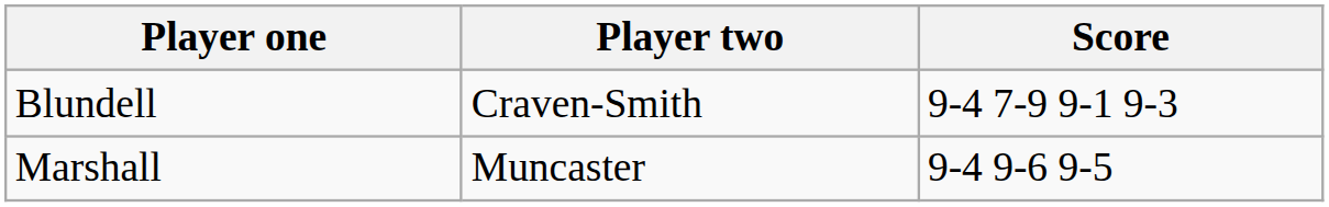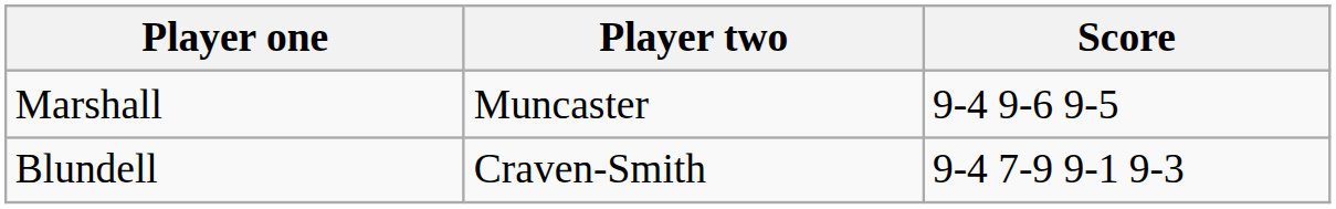 <table class="wikitable">
 <tr>
 <th width=170>Player one</th>
 <th width=170>Player two</th>
 <th width=150>Score</th>
 </tr>
 <tr>
+<td> Marshall</td>
+<td> Muncaster</td>
+<td>9-4 9-6 9-5</td>
+</tr>
+<tr>
 <td> Blundell</td>
 <td> Craven-Smith</td>
 <td>9-4 7-9 9-1 9-3</td>
 </tr>
-<tr>
-<td> Marshall</td>
-<td> Muncaster</td>
-<td>9-4 9-6 9-5</td>
-</tr>
 </table>
